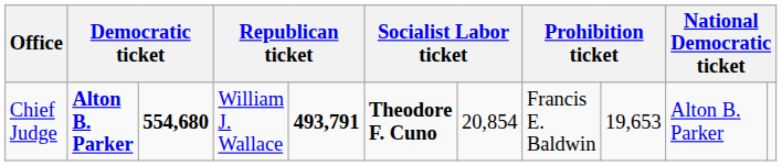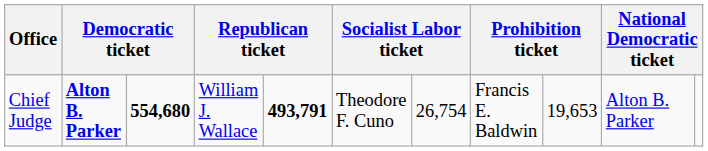 <table class=wikitable>
 <tr bgcolor=lightgrey>
 <th>Office</th>
 <th colspan="2" ><a href='#'>Democratic</a> ticket</th>
 <th colspan="2" ><a href='#'>Republican</a> ticket</th>
 <th colspan="2" ><a href='#'>Socialist Labor</a> ticket</th>
 <th colspan="2" ><a href='#'>Prohibition</a> ticket</th>
 <th colspan="2" ><a href='#'>National Democratic</a> ticket</th>
 </tr>
 <tr>
 <td><a href='#'>Chief Judge</a></td>
 <td><strong><a href='#'>Alton B. Parker</a></strong></td>
 <td><strong>554,680</strong></td>
 <td><a href='#'>William J. Wallace</a></td>
 <td><strong>493,791</strong></td>
-<td><strong>Theodore F. Cuno</strong></td>
-<td>20,854</td>
+<td>Theodore F. Cuno</td>
+<td>26,754</td>
 <td>Francis E. Baldwin</td>
 <td>19,653</td>
 <td><a href='#'>Alton B. Parker</a></td>
 <td></td>
 </tr>
 </table>
